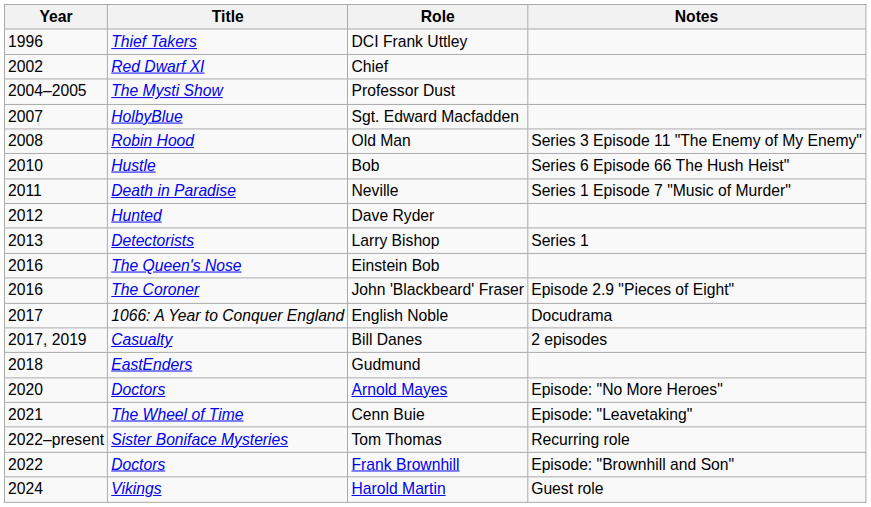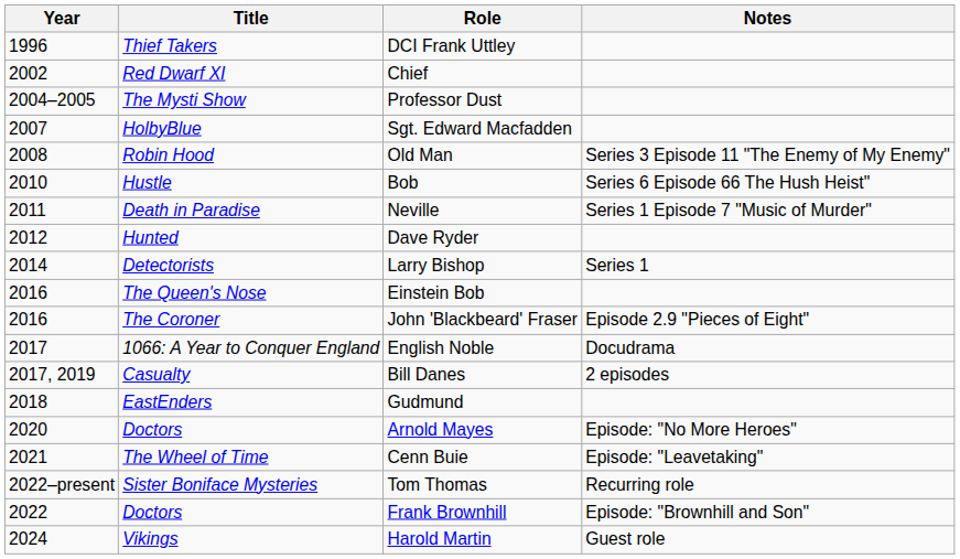 <table class="wikitable sortable">
 <tr>
 <th>Year</th>
 <th>Title</th>
 <th>Role</th>
 <th class="unsortable">Notes</th>
 </tr>
 <tr>
 <td>1996</td>
 <td><em><a href='#'>Thief Takers</a></em></td>
 <td>DCI Frank Uttley</td>
 <td></td>
 </tr>
 <tr>
 <td>2002</td>
 <td><em><a href='#'>Red Dwarf XI</a></em></td>
 <td>Chief</td>
 <td></td>
 </tr>
 <tr>
 <td>2004–2005</td>
 <td><em><a href='#'>The Mysti Show</a></em></td>
 <td>Professor Dust</td>
 <td></td>
 </tr>
 <tr>
 <td>2007</td>
 <td><em><a href='#'>HolbyBlue</a></em></td>
 <td>Sgt. Edward Macfadden</td>
 <td></td>
 </tr>
 <tr>
 <td>2008</td>
 <td><em><a href='#'>Robin Hood</a></em></td>
 <td>Old Man</td>
 <td>Series 3 Episode 11 "The Enemy of My Enemy"</td>
 </tr>
 <tr>
 <td>2010</td>
 <td><a href='#'><em>Hustle</em></a></td>
 <td>Bob</td>
 <td>Series 6 Episode 66 The Hush Heist"</td>
 </tr>
 <tr>
 <td>2011</td>
 <td><em><a href='#'>Death in Paradise</a></em></td>
 <td>Neville</td>
 <td>Series 1 Episode 7 "Music of Murder"</td>
 </tr>
 <tr>
 <td>2012</td>
 <td><em><a href='#'>Hunted</a></em></td>
 <td>Dave Ryder</td>
 <td></td>
 </tr>
 <tr>
-<td>2013</td>
+<td>2014</td>
 <td><em><a href='#'>Detectorists</a></em></td>
 <td>Larry Bishop</td>
 <td>Series 1</td>
 </tr>
 <tr>
 <td>2016</td>
 <td><em><a href='#'>The Queen's Nose</a></em></td>
 <td>Einstein Bob</td>
 <td></td>
 </tr>
 <tr>
 <td>2016</td>
 <td><em><a href='#'>The Coroner</a></em></td>
 <td>John 'Blackbeard' Fraser</td>
 <td>Episode 2.9 "Pieces of Eight"</td>
 </tr>
 <tr>
 <td>2017</td>
 <td><em>1066: A Year to Conquer England</em></td>
 <td>English Noble</td>
 <td>Docudrama</td>
 </tr>
 <tr>
 <td>2017, 2019</td>
 <td><em><a href='#'>Casualty</a></em></td>
 <td>Bill Danes</td>
 <td>2 episodes</td>
 </tr>
 <tr>
 <td>2018</td>
 <td><em><a href='#'>EastEnders</a></em></td>
 <td>Gudmund</td>
 <td></td>
 </tr>
 <tr>
 <td>2020</td>
 <td><em><a href='#'>Doctors</a></em></td>
 <td><a href='#'>Arnold Mayes</a></td>
 <td>Episode: "No More Heroes"</td>
 </tr>
 <tr>
 <td>2021</td>
 <td><em><a href='#'>The Wheel of Time</a></em></td>
 <td>Cenn Buie</td>
 <td>Episode: "Leavetaking"</td>
 </tr>
 <tr>
 <td>2022–present</td>
 <td><em><a href='#'>Sister Boniface Mysteries</a></em></td>
 <td>Tom Thomas</td>
 <td>Recurring role</td>
 </tr>
 <tr>
 <td>2022</td>
 <td><em><a href='#'>Doctors</a></em></td>
 <td><a href='#'>Frank Brownhill</a></td>
 <td>Episode: "Brownhill and Son"</td>
 </tr>
 <tr>
 <td>2024</td>
 <td><em><a href='#'>Vikings</a></em></td>
 <td><a href='#'>Harold Martin</a></td>
 <td>Guest role</td>
 </tr>
 </table>
